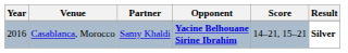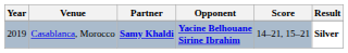 <table class="sortable wikitable" style="font-size: 90%;">
 <tr>
 <th>Year</th>
 <th>Venue</th>
 <th>Partner</th>
 <th>Opponent</th>
 <th>Score</th>
 <th>Result</th>
 </tr>
 <tr>
 </tr>
 <tr style="background:#AABBCC">
-<td align="center">2016</td>
+<td align="center">2019</td>
 <td align="left"><a href='#'>Casablanca</a>, Morocco</td>
-<td align="left"> <a href='#'>Samy Khaldi</a></td>
+<td align="left"><strong> <a href='#'>Samy Khaldi</a></strong></td>
 <td align="left"><strong> <a href='#'>Yacine Belhouane</a> <br>  <a href='#'>Sirine Ibrahim</a></strong></td>
 <td align="left">14–21, 15–21</td>
 <td style="text-align:left; background:white"> <strong>Silver</strong></td>
 </tr>
 </table>
